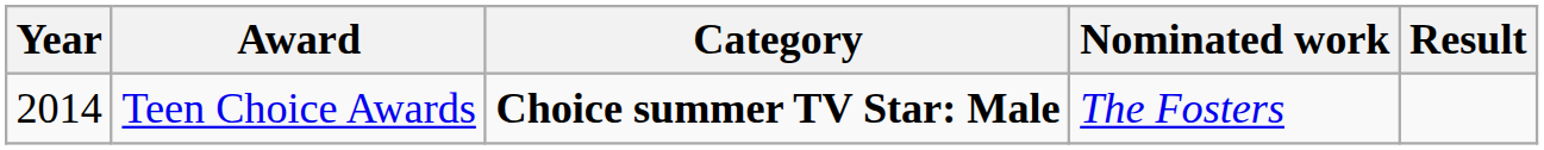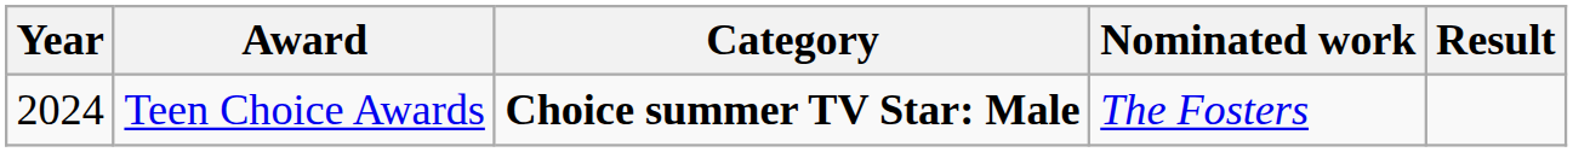 <table class="wikitable sortable">
 <tr>
 <th style="text-align:center;">Year</th>
 <th style="text-align:center;">Award</th>
 <th style="text-align:center;">Category</th>
 <th style="text-align:center;">Nominated work</th>
 <th style="text-align:center;">Result</th>
 </tr>
 <tr>
-<td>2014</td>
+<td>2024</td>
 <td><a href='#'>Teen Choice Awards</a></td>
 <td><strong>Choice summer TV Star: Male</strong></td>
 <td><em><a href='#'>The Fosters</a></em></td>
 <td></td>
 </tr>
 </table>
